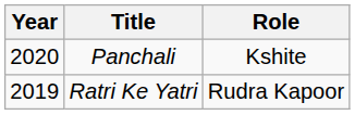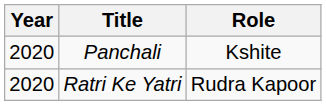 <table class="wikitable" style="text-align:center;">
 <tr>
 <th>Year</th>
 <th>Title</th>
 <th>Role</th>
 </tr>
 <tr>
 <td>2020</td>
 <td><em>Panchali</em></td>
 <td>Kshite</td>
 </tr>
 <tr>
-<td>2019</td>
+<td>2020</td>
 <td><em>Ratri Ke Yatri</em></td>
 <td>Rudra Kapoor</td>
 </tr>
 </table>
